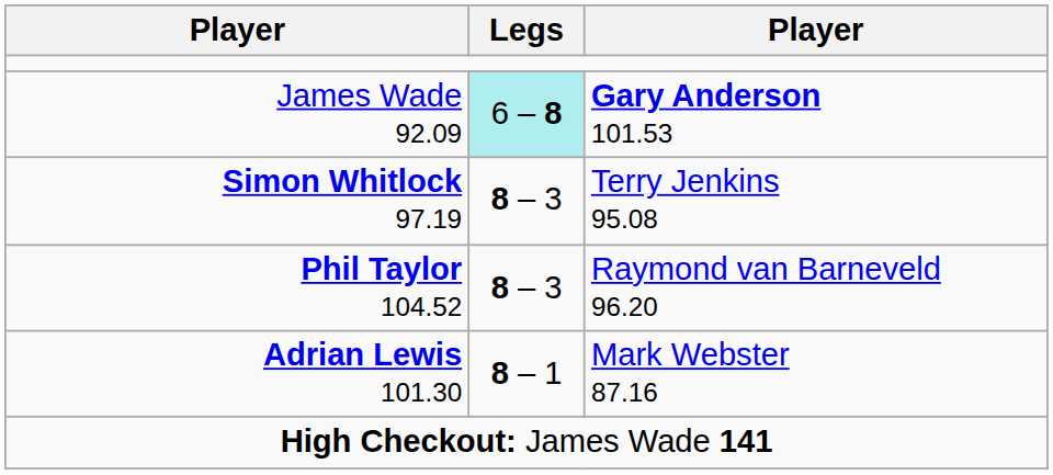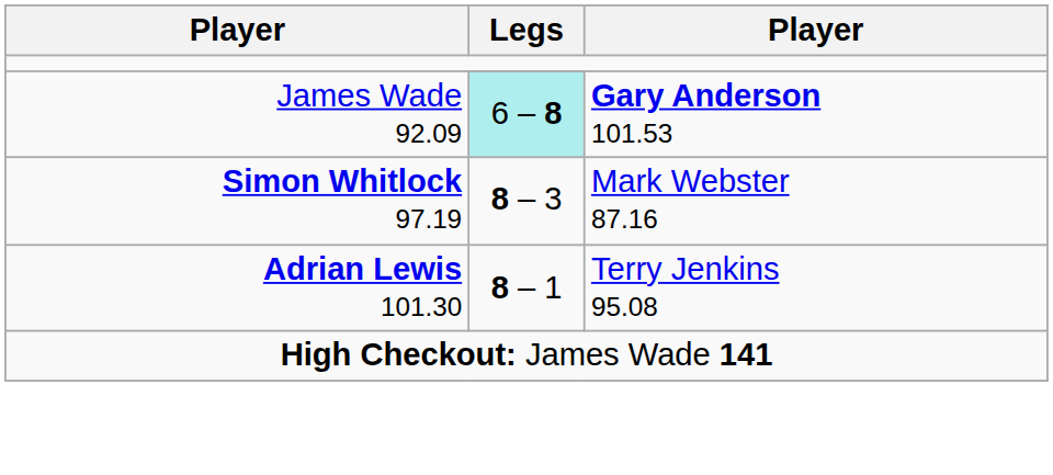 <table class=wikitable style="text-align:center">
 <tr>
 <th width=225>Player</th>
 <th width=50>Legs</th>
 <th width=225>Player</th>
 </tr>
 <tr align=center>
 <td colspan="3"></td>
 </tr>
 <tr align=left>
 <td align=right><a href='#'>James Wade</a>  <br> <small><span>92.09</span></small></td>
 <td align=center style="background: paleturquoise;">6 – <strong>8</strong></td>
 <td> <strong><a href='#'>Gary Anderson</a></strong> <br> <small><span>101.53</span></small></td>
 </tr>
 <tr align=left>
 <td align=right><strong><a href='#'>Simon Whitlock</a></strong>  <br> <small><span>97.19</span></small></td>
 <td align=center><strong>8</strong> – 3</td>
-<td> <a href='#'>Terry Jenkins</a> <br> <small><span>95.08</span></small></td>
-</tr>
-<tr align=left>
-<td align=right><strong><a href='#'>Phil Taylor</a></strong>  <br> <small><span>104.52</span></small></td>
-<td align=center><strong>8</strong> – 3</td>
-<td> <a href='#'>Raymond van Barneveld</a> <br> <small><span>96.20</span></small></td>
+<td> <a href='#'>Mark Webster</a> <br> <small><span>87.16</span></small></td>
 </tr>
 <tr align=left>
 <td align=right><strong><a href='#'>Adrian Lewis</a></strong>  <br> <small><span>101.30</span></small></td>
 <td align=center><strong>8</strong> – 1</td>
-<td> <a href='#'>Mark Webster</a> <br> <small><span>87.16</span></small></td>
+<td> <a href='#'>Terry Jenkins</a> <br> <small><span>95.08</span></small></td>
 </tr>
 <tr align=center>
 <td colspan="3"><strong>High Checkout:</strong> James Wade <strong>141</strong></td>
 </tr>
 </table>
